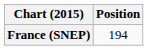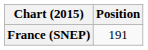 <table class="wikitable plainrowheaders" style="text-align:center">
 <tr>
 <th scope="col">Chart (2015)</th>
 <th scope="col">Position</th>
 </tr>
 <tr>
 <th scope="row">France (SNEP)</th>
-<td>194</td>
+<td>191</td>
 </tr>
 </table>
